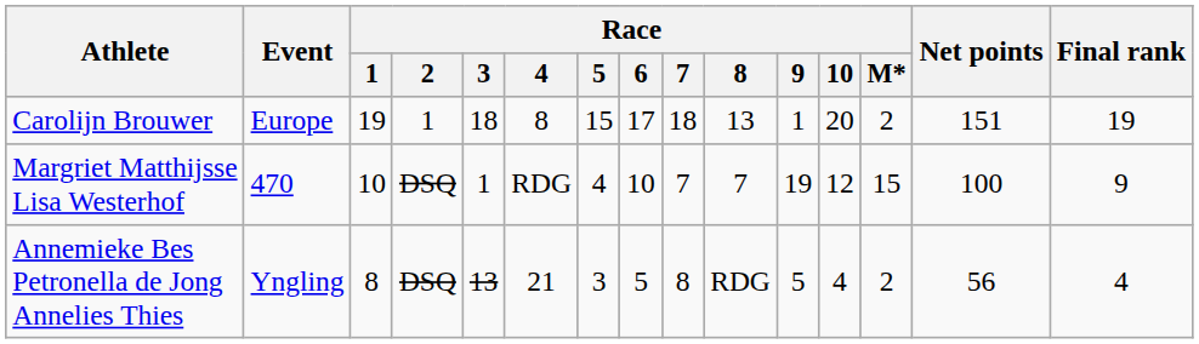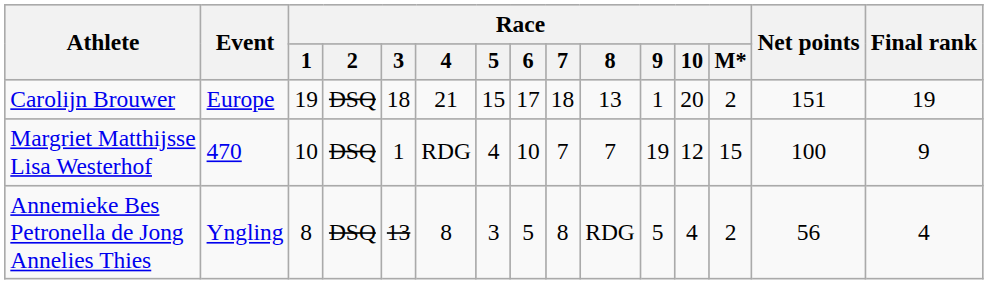 <table class="wikitable" style="font-size:90%">
 <tr>
 <th rowspan=2>Athlete</th>
 <th rowspan=2>Event</th>
 <th colspan=11>Race</th>
 <th rowspan=2>Net points</th>
 <th rowspan=2>Final rank</th>
 </tr>
 <tr style="font-size:95%">
 <th>1</th>
 <th>2</th>
 <th>3</th>
 <th>4</th>
 <th>5</th>
 <th>6</th>
 <th>7</th>
 <th>8</th>
 <th>9</th>
 <th>10</th>
 <th>M*</th>
 </tr>
 <tr align=center>
 <td align=left><a href='#'>Carolijn Brouwer</a></td>
 <td align=left><a href='#'>Europe</a></td>
 <td>19</td>
-<td>1</td>
+<td><s>DSQ</s></td>
 <td>18</td>
-<td>8</td>
+<td>21</td>
 <td>15</td>
 <td>17</td>
 <td>18</td>
 <td>13</td>
 <td>1</td>
 <td>20</td>
 <td>2</td>
 <td>151</td>
 <td>19</td>
 </tr>
 <tr align=center>
 <td align=left><a href='#'>Margriet Matthijsse</a><br><a href='#'>Lisa Westerhof</a></td>
 <td align=left><a href='#'>470</a></td>
 <td>10</td>
 <td><s>DSQ</s></td>
 <td>1</td>
 <td>RDG</td>
 <td>4</td>
 <td>10</td>
 <td>7</td>
 <td>7</td>
 <td>19</td>
 <td>12</td>
 <td>15</td>
 <td>100</td>
 <td>9</td>
 </tr>
 <tr align=center>
 <td align=left><a href='#'>Annemieke Bes</a><br><a href='#'>Petronella de Jong</a><br><a href='#'>Annelies Thies</a></td>
 <td align=left><a href='#'>Yngling</a></td>
 <td>8</td>
 <td><s>DSQ</s></td>
 <td><s>13</s></td>
-<td>21</td>
+<td>8</td>
 <td>3</td>
 <td>5</td>
 <td>8</td>
 <td>RDG</td>
 <td>5</td>
 <td>4</td>
 <td>2</td>
 <td>56</td>
 <td>4</td>
 </tr>
 </table>
